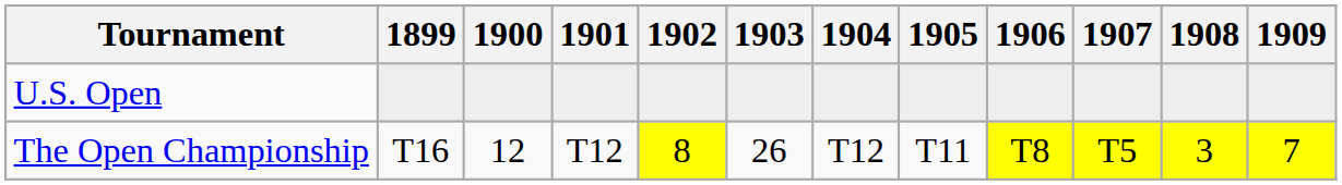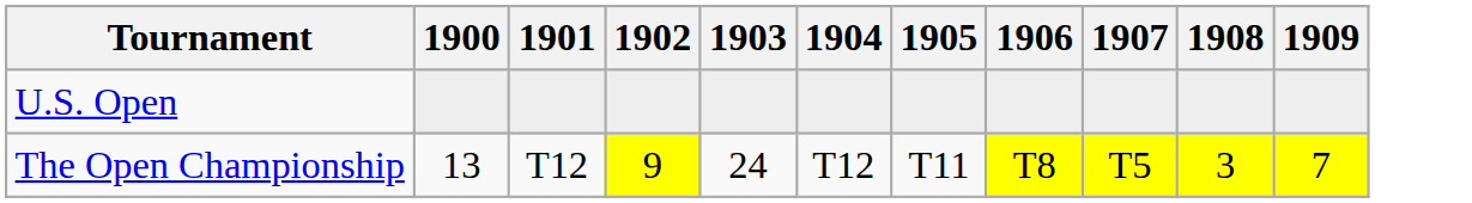 <table class="wikitable" style="font-size:95%;text-align:center;">
 <tr>
 <th>Tournament</th>
-<th>1899</th>
 <th>1900</th>
 <th>1901</th>
 <th>1902</th>
 <th>1903</th>
 <th>1904</th>
 <th>1905</th>
 <th>1906</th>
 <th>1907</th>
 <th>1908</th>
 <th>1909</th>
 </tr>
 <tr>
 <td align=left><a href='#'>U.S. Open</a></td>
 <td style="background:#eeeeee;"></td>
 <td style="background:#eeeeee;"></td>
 <td style="background:#eeeeee;"></td>
 <td style="background:#eeeeee;"></td>
 <td style="background:#eeeeee;"></td>
 <td style="background:#eeeeee;"></td>
 <td style="background:#eeeeee;"></td>
 <td style="background:#eeeeee;"></td>
 <td style="background:#eeeeee;"></td>
 <td style="background:#eeeeee;"></td>
-<td style="background:#eeeeee;"></td>
 </tr>
 <tr>
 <td align=left><a href='#'>The Open Championship</a></td>
-<td>T16</td>
-<td>12</td>
+<td>13</td>
 <td>T12</td>
-<td style="background:yellow;">8</td>
-<td>26</td>
+<td style="background:yellow;">9</td>
+<td>24</td>
 <td>T12</td>
 <td>T11</td>
 <td style="background:yellow;">T8</td>
 <td style="background:yellow;">T5</td>
 <td style="background:yellow;">3</td>
 <td style="background:yellow;">7</td>
 </tr>
 </table>
